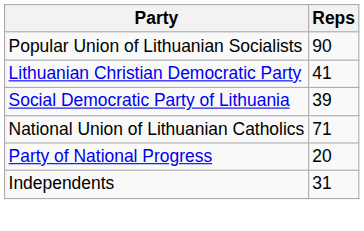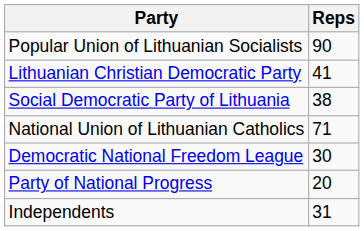 <table class="wikitable floatright">
 <tr>
 <th>Party</th>
 <th>Reps</th>
 </tr>
 <tr>
 <td>Popular Union of Lithuanian Socialists</td>
 <td>90</td>
 </tr>
 <tr>
 <td><a href='#'>Lithuanian Christian Democratic Party</a></td>
 <td>41</td>
 </tr>
 <tr>
 <td><a href='#'>Social Democratic Party of Lithuania</a></td>
-<td>39</td>
+<td>38</td>
 </tr>
 <tr>
 <td>National Union of Lithuanian Catholics</td>
 <td>71</td>
+</tr>
+<tr>
+<td><a href='#'>Democratic National Freedom League</a></td>
+<td>30</td>
 </tr>
 <tr>
 <td><a href='#'>Party of National Progress</a></td>
 <td>20</td>
 </tr>
 <tr>
 <td>Independents</td>
 <td>31</td>
 </tr>
 </table>
